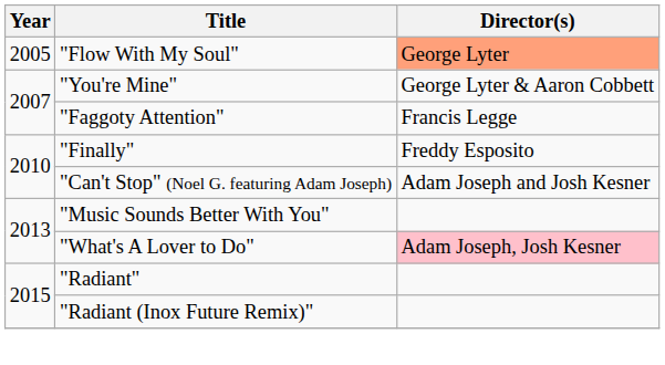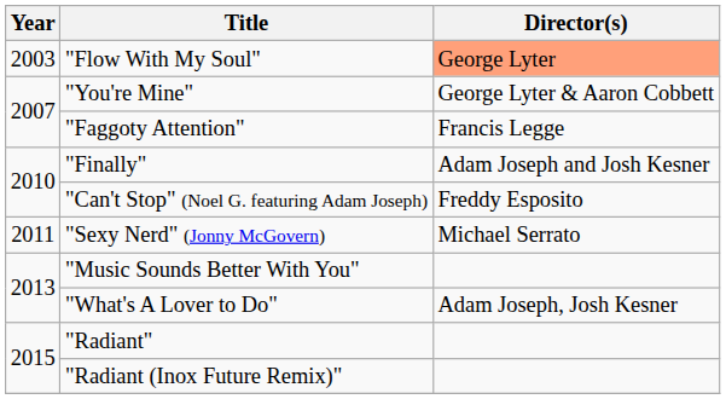 <table class="wikitable">
 <tr>
 <th align="center">Year</th>
 <th align="center">Title</th>
 <th align="center">Director(s)</th>
 </tr>
 <tr>
-<td align="center" rowspan="1">2005</td>
+<td align="center" rowspan="1">2003</td>
 <td>"Flow With My Soul"</td>
 <td align="left" style="background: lightsalmon;">George Lyter</td>
 </tr>
 <tr>
 <td align="center" rowspan="2">2007</td>
 <td>"You're Mine"</td>
 <td align="left">George Lyter & Aaron Cobbett</td>
 </tr>
 <tr>
 <td>"Faggoty Attention"</td>
 <td align="left">Francis Legge</td>
 </tr>
 <tr>
 <td align="center" rowspan="2">2010</td>
 <td>"Finally"</td>
+<td align="left">Adam Joseph and Josh Kesner</td>
+</tr>
+<tr>
+<td>"Can't Stop" <small>(Noel G. featuring Adam Joseph)</small></td>
 <td align="left">Freddy Esposito</td>
 </tr>
 <tr>
-<td>"Can't Stop" <small>(Noel G. featuring Adam Joseph)</small></td>
-<td align="left">Adam Joseph and Josh Kesner</td>
+<td align="center" rowspan="1">2011</td>
+<td>"Sexy Nerd" <small>(<a href='#'>Jonny McGovern</a>)</small></td>
+<td align="left">Michael Serrato</td>
 </tr>
 <tr>
 <td align="center" rowspan="2">2013</td>
 <td>"Music Sounds Better With You"</td>
 <td align="left"></td>
 </tr>
 <tr>
 <td>"What's A Lover to Do"</td>
-<td align="left" style="background: pink;">Adam Joseph, Josh Kesner</td>
+<td align="left">Adam Joseph, Josh Kesner</td>
 </tr>
 <tr>
 <td align="center" rowspan="2">2015</td>
 <td>"Radiant"</td>
 <td align="left"></td>
 </tr>
 <tr>
 <td>"Radiant (Inox Future Remix)"</td>
 <td align="left"></td>
 </tr>
 <tr>
 </tr>
 </table>
